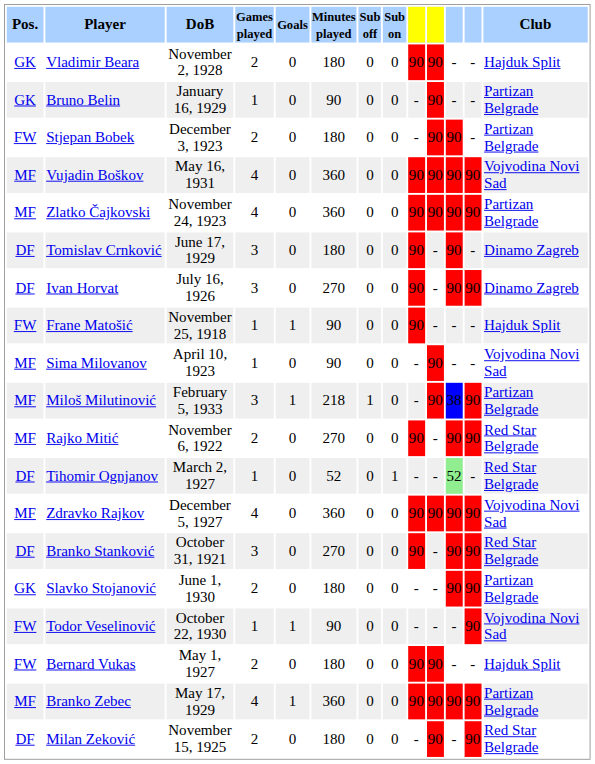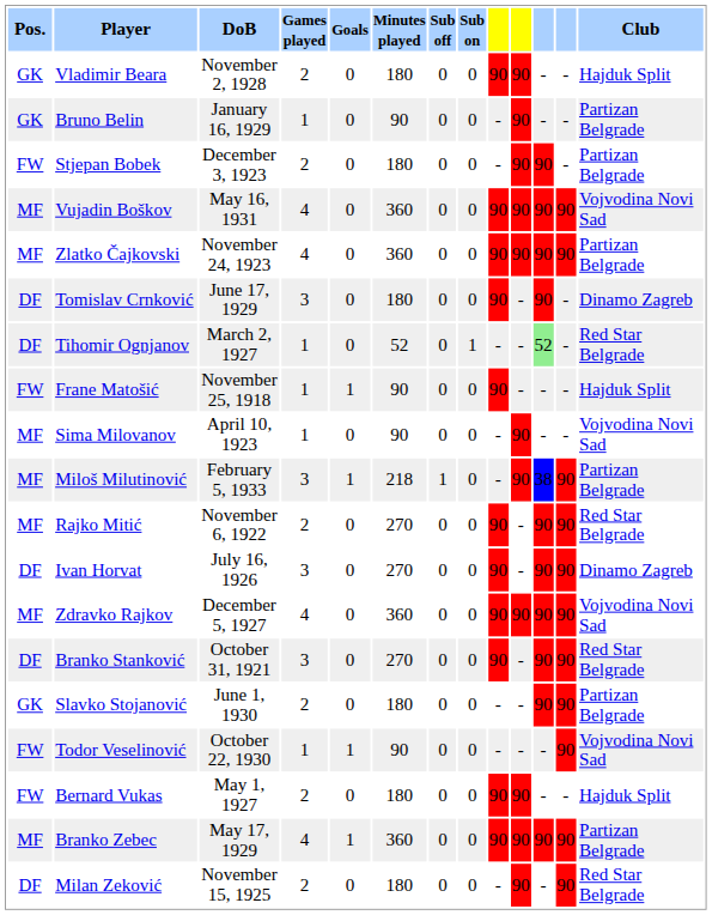 <table border="0" width="100%" style="border: 1px solid #999; background-color:#FFFFFF; text-align:center">
 <tr align="center" bgcolor="#AAD0FF">
 <th width=7%>Pos.</th>
 <th width=24%>Player</th>
 <th width=12%>DoB</th>
 <th width=6%><small>Games<br>played</small></th>
 <th width=6%><small>Goals</small></th>
 <th width=4%><small>Minutes<br>played</small></th>
 <th width=4%><small>Sub off</small></th>
 <th width=4%><small>Sub on</small></th>
 <th width=3% bgcolor=yellow></th>
 <th width=3% bgcolor=yellow></th>
 <th width=3%></th>
 <th width=3%></th>
 <th width=23%>Club</th>
 </tr>
 <tr>
 <td><a href='#'>GK</a></td>
 <td align="left"><a href='#'>Vladimir Beara</a></td>
 <td>November 2, 1928</td>
 <td>2</td>
 <td>0</td>
 <td>180</td>
 <td>0</td>
 <td>0</td>
 <td bgcolor=red>90</td>
 <td bgcolor=red>90</td>
 <td>-</td>
 <td>-</td>
 <td align="left"> <a href='#'>Hajduk Split</a></td>
 </tr>
 <tr bgcolor="#EFEFEF">
 <td><a href='#'>GK</a></td>
 <td align="left"><a href='#'>Bruno Belin</a></td>
 <td>January 16, 1929</td>
 <td>1</td>
 <td>0</td>
 <td>90</td>
 <td>0</td>
 <td>0</td>
 <td>-</td>
 <td bgcolor=red>90</td>
 <td>-</td>
 <td>-</td>
 <td align="left"> <a href='#'>Partizan Belgrade</a></td>
 </tr>
 <tr>
 <td><a href='#'>FW</a></td>
 <td align="left"><a href='#'>Stjepan Bobek</a></td>
 <td>December 3, 1923</td>
 <td>2</td>
 <td>0</td>
 <td>180</td>
 <td>0</td>
 <td>0</td>
 <td>-</td>
 <td bgcolor=red>90</td>
 <td bgcolor=red>90</td>
 <td>-</td>
 <td align="left"> <a href='#'>Partizan Belgrade</a></td>
 </tr>
 <tr bgcolor="#EFEFEF">
 <td><a href='#'>MF</a></td>
 <td align="left"><a href='#'>Vujadin Boškov</a></td>
 <td>May 16, 1931</td>
 <td>4</td>
 <td>0</td>
 <td>360</td>
 <td>0</td>
 <td>0</td>
 <td bgcolor=red>90</td>
 <td bgcolor=red>90</td>
 <td bgcolor=red>90</td>
 <td bgcolor=red>90</td>
 <td align="left"> <a href='#'>Vojvodina Novi Sad</a></td>
 </tr>
 <tr>
 <td><a href='#'>MF</a></td>
 <td align="left"><a href='#'>Zlatko Čajkovski</a></td>
 <td>November 24, 1923</td>
 <td>4</td>
 <td>0</td>
 <td>360</td>
 <td>0</td>
 <td>0</td>
 <td bgcolor=red>90</td>
 <td bgcolor=red>90</td>
 <td bgcolor=red>90</td>
 <td bgcolor=red>90</td>
 <td align="left"> <a href='#'>Partizan Belgrade</a></td>
 </tr>
 <tr bgcolor="#EFEFEF">
 <td><a href='#'>DF</a></td>
 <td align="left"><a href='#'>Tomislav Crnković</a></td>
 <td>June 17, 1929</td>
 <td>3</td>
 <td>0</td>
 <td>180</td>
 <td>0</td>
 <td>0</td>
 <td bgcolor=red>90</td>
 <td>-</td>
 <td bgcolor=red>90</td>
 <td>-</td>
 <td align="left"> <a href='#'>Dinamo Zagreb</a></td>
 </tr>
-<tr>
+<tr bgcolor="#EFEFEF">
 <td><a href='#'>DF</a></td>
-<td align="left"><a href='#'>Ivan Horvat</a></td>
-<td>July 16, 1926</td>
-<td>3</td>
+<td align="left"><a href='#'>Tihomir Ognjanov</a></td>
+<td>March 2, 1927</td>
+<td>1</td>
 <td>0</td>
-<td>270</td>
+<td>52</td>
 <td>0</td>
-<td>0</td>
-<td bgcolor=red>90</td>
+<td>1</td>
 <td>-</td>
-<td bgcolor=red>90</td>
-<td bgcolor=red>90</td>
-<td align="left"> <a href='#'>Dinamo Zagreb</a></td>
+<td>-</td>
+<td bgcolor=lightgreen>52</td>
+<td>-</td>
+<td align="left"> <a href='#'>Red Star Belgrade</a></td>
 </tr>
 <tr bgcolor="#EFEFEF">
 <td><a href='#'>FW</a></td>
 <td align="left"><a href='#'>Frane Matošić</a></td>
 <td>November 25, 1918</td>
 <td>1</td>
 <td>1</td>
 <td>90</td>
 <td>0</td>
 <td>0</td>
 <td bgcolor=red>90</td>
 <td>-</td>
 <td>-</td>
 <td>-</td>
 <td align="left"> <a href='#'>Hajduk Split</a></td>
 </tr>
 <tr>
 <td><a href='#'>MF</a></td>
 <td align="left"><a href='#'>Sima Milovanov</a></td>
 <td>April 10, 1923</td>
 <td>1</td>
 <td>0</td>
 <td>90</td>
 <td>0</td>
 <td>0</td>
 <td>-</td>
 <td bgcolor=red>90</td>
 <td>-</td>
 <td>-</td>
 <td align="left"> <a href='#'>Vojvodina Novi Sad</a></td>
 </tr>
 <tr bgcolor="#EFEFEF">
 <td><a href='#'>MF</a></td>
 <td align="left"><a href='#'>Miloš Milutinović</a></td>
 <td>February 5, 1933</td>
 <td>3</td>
 <td>1</td>
 <td>218</td>
 <td>1</td>
 <td>0</td>
 <td>-</td>
 <td bgcolor=red>90</td>
 <td bgcolor=blue>38</td>
 <td bgcolor=red>90</td>
 <td align="left"> <a href='#'>Partizan Belgrade</a></td>
 </tr>
 <tr>
 <td><a href='#'>MF</a></td>
 <td align="left"><a href='#'>Rajko Mitić</a></td>
 <td>November 6, 1922</td>
 <td>2</td>
 <td>0</td>
 <td>270</td>
 <td>0</td>
 <td>0</td>
 <td bgcolor=red>90</td>
 <td>-</td>
 <td bgcolor=red>90</td>
 <td bgcolor=red>90</td>
 <td align="left"> <a href='#'>Red Star Belgrade</a></td>
 </tr>
-<tr bgcolor="#EFEFEF">
+<tr>
 <td><a href='#'>DF</a></td>
-<td align="left"><a href='#'>Tihomir Ognjanov</a></td>
-<td>March 2, 1927</td>
-<td>1</td>
+<td align="left"><a href='#'>Ivan Horvat</a></td>
+<td>July 16, 1926</td>
+<td>3</td>
 <td>0</td>
-<td>52</td>
+<td>270</td>
 <td>0</td>
-<td>1</td>
+<td>0</td>
+<td bgcolor=red>90</td>
 <td>-</td>
-<td>-</td>
-<td bgcolor=lightgreen>52</td>
-<td>-</td>
-<td align="left"> <a href='#'>Red Star Belgrade</a></td>
+<td bgcolor=red>90</td>
+<td bgcolor=red>90</td>
+<td align="left"> <a href='#'>Dinamo Zagreb</a></td>
 </tr>
 <tr>
 <td><a href='#'>MF</a></td>
 <td align="left"><a href='#'>Zdravko Rajkov</a></td>
 <td>December 5, 1927</td>
 <td>4</td>
 <td>0</td>
 <td>360</td>
 <td>0</td>
 <td>0</td>
 <td bgcolor=red>90</td>
 <td bgcolor=red>90</td>
 <td bgcolor=red>90</td>
 <td bgcolor=red>90</td>
 <td align="left"> <a href='#'>Vojvodina Novi Sad</a></td>
 </tr>
 <tr bgcolor="#EFEFEF">
 <td><a href='#'>DF</a></td>
 <td align="left"><a href='#'>Branko Stanković</a></td>
 <td>October 31, 1921</td>
 <td>3</td>
 <td>0</td>
 <td>270</td>
 <td>0</td>
 <td>0</td>
 <td bgcolor=red>90</td>
 <td>-</td>
 <td bgcolor=red>90</td>
 <td bgcolor=red>90</td>
 <td align="left"> <a href='#'>Red Star Belgrade</a></td>
 </tr>
 <tr>
 <td><a href='#'>GK</a></td>
 <td align="left"><a href='#'>Slavko Stojanović</a></td>
 <td>June 1, 1930</td>
 <td>2</td>
 <td>0</td>
 <td>180</td>
 <td>0</td>
 <td>0</td>
 <td>-</td>
 <td>-</td>
 <td bgcolor=red>90</td>
 <td bgcolor=red>90</td>
 <td align="left"> <a href='#'>Partizan Belgrade</a></td>
 </tr>
 <tr bgcolor="#EFEFEF">
 <td><a href='#'>FW</a></td>
 <td align="left"><a href='#'>Todor Veselinović</a></td>
 <td>October 22, 1930</td>
 <td>1</td>
 <td>1</td>
 <td>90</td>
 <td>0</td>
 <td>0</td>
 <td>-</td>
 <td>-</td>
 <td>-</td>
 <td bgcolor=red>90</td>
 <td align="left"> <a href='#'>Vojvodina Novi Sad</a></td>
 </tr>
 <tr>
 <td><a href='#'>FW</a></td>
 <td align="left"><a href='#'>Bernard Vukas</a></td>
 <td>May 1, 1927</td>
 <td>2</td>
 <td>0</td>
 <td>180</td>
 <td>0</td>
 <td>0</td>
 <td bgcolor=red>90</td>
 <td bgcolor=red>90</td>
 <td>-</td>
 <td>-</td>
 <td align="left"> <a href='#'>Hajduk Split</a></td>
 </tr>
 <tr bgcolor="#EFEFEF">
 <td><a href='#'>MF</a></td>
 <td align="left"><a href='#'>Branko Zebec</a></td>
 <td>May 17, 1929</td>
 <td>4</td>
 <td>1</td>
 <td>360</td>
 <td>0</td>
 <td>0</td>
 <td bgcolor=red>90</td>
 <td bgcolor=red>90</td>
 <td bgcolor=red>90</td>
 <td bgcolor=red>90</td>
 <td align="left"> <a href='#'>Partizan Belgrade</a></td>
 </tr>
 <tr>
 <td><a href='#'>DF</a></td>
 <td align="left"><a href='#'>Milan Zeković</a></td>
 <td>November 15, 1925</td>
 <td>2</td>
 <td>0</td>
 <td>180</td>
 <td>0</td>
 <td>0</td>
 <td>-</td>
 <td bgcolor=red>90</td>
 <td>-</td>
 <td bgcolor=red>90</td>
 <td align="left"> <a href='#'>Red Star Belgrade</a></td>
 </tr>
 </table>
